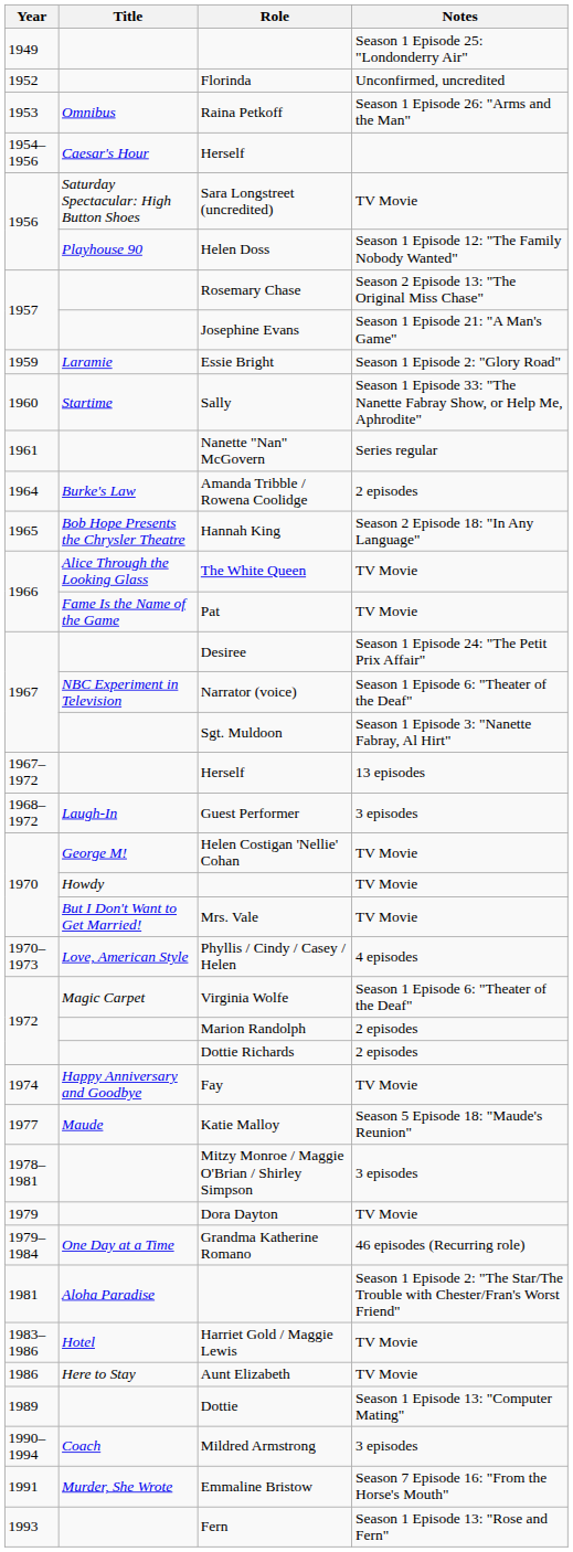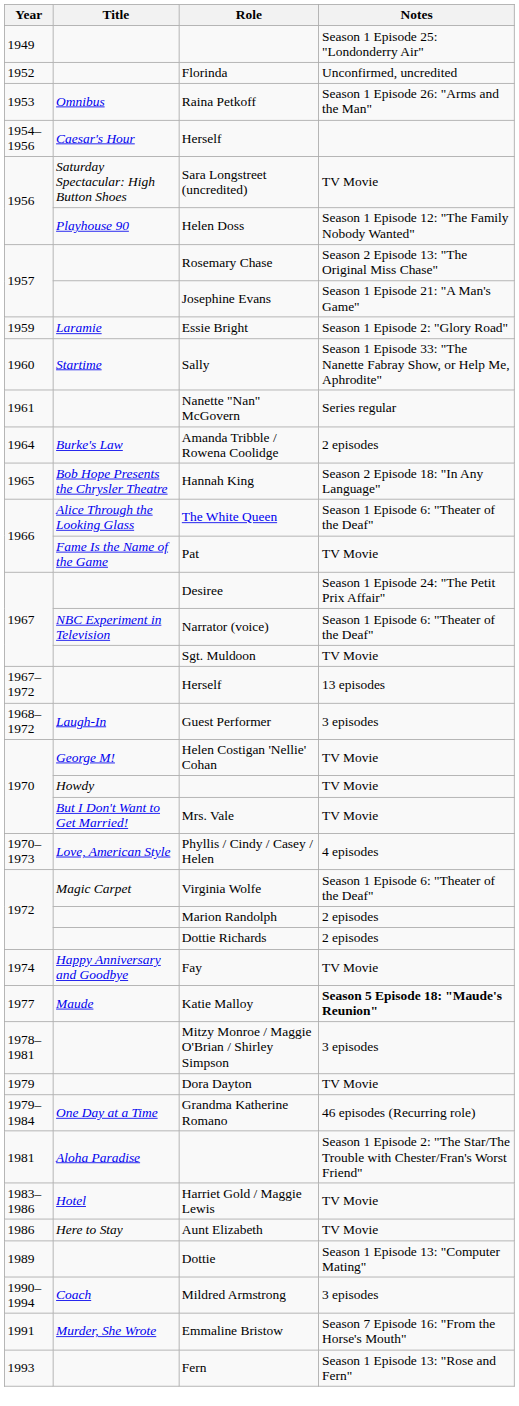 <table class="wikitable sortable">
 <tr>
 <th>Year</th>
 <th>Title</th>
 <th>Role</th>
 <th class="unsortable">Notes</th>
 </tr>
 <tr>
 <td>1949</td>
 <td><em></em></td>
 <td></td>
 <td>Season 1 Episode 25: "Londonderry Air"</td>
 </tr>
 <tr>
 <td>1952</td>
 <td><em></em></td>
 <td>Florinda</td>
 <td>Unconfirmed, uncredited</td>
 </tr>
 <tr>
 <td>1953</td>
 <td><em><a href='#'>Omnibus</a></em></td>
 <td>Raina Petkoff</td>
 <td>Season 1 Episode 26: "Arms and the Man"</td>
 </tr>
 <tr>
 <td>1954–1956</td>
 <td><em><a href='#'>Caesar's Hour</a></em></td>
 <td>Herself</td>
 <td></td>
 </tr>
 <tr>
 <td rowspan=2>1956</td>
 <td><em>Saturday Spectacular: High Button Shoes</em></td>
 <td>Sara Longstreet (uncredited)</td>
 <td>TV Movie</td>
 </tr>
 <tr>
 <td><em><a href='#'>Playhouse 90</a></em></td>
 <td>Helen Doss</td>
 <td>Season 1 Episode 12: "The Family Nobody Wanted"</td>
 </tr>
 <tr>
 <td rowspan=2>1957</td>
 <td><em></em></td>
 <td>Rosemary Chase</td>
 <td>Season 2 Episode 13: "The Original Miss Chase"</td>
 </tr>
 <tr>
 <td><em></em></td>
 <td>Josephine Evans</td>
 <td>Season 1 Episode 21: "A Man's Game"</td>
 </tr>
 <tr>
 <td>1959</td>
 <td><em><a href='#'>Laramie</a></em></td>
 <td>Essie Bright</td>
 <td>Season 1 Episode 2: "Glory Road"</td>
 </tr>
 <tr>
 <td>1960</td>
 <td><em><a href='#'>Startime</a></em></td>
 <td>Sally</td>
 <td>Season 1 Episode 33: "The Nanette Fabray Show, or Help Me, Aphrodite"</td>
 </tr>
 <tr>
 <td>1961</td>
 <td><em></em></td>
 <td>Nanette "Nan" McGovern</td>
 <td>Series regular</td>
 </tr>
 <tr>
 <td>1964</td>
 <td><em><a href='#'>Burke's Law</a></em></td>
 <td>Amanda Tribble / Rowena Coolidge</td>
 <td>2 episodes</td>
 </tr>
 <tr>
 <td>1965</td>
 <td><em><a href='#'>Bob Hope Presents the Chrysler Theatre</a></em></td>
 <td>Hannah King</td>
 <td>Season 2 Episode 18: "In Any Language"</td>
 </tr>
 <tr>
 <td rowspan=2>1966</td>
 <td><em><a href='#'>Alice Through the Looking Glass</a></em></td>
 <td><a href='#'>The White Queen</a></td>
-<td>TV Movie</td>
+<td>Season 1 Episode 6: "Theater of the Deaf"</td>
 </tr>
 <tr>
 <td><em><a href='#'>Fame Is the Name of the Game</a></em></td>
 <td>Pat</td>
 <td>TV Movie</td>
 </tr>
 <tr>
 <td rowspan=3>1967</td>
 <td><em></em></td>
 <td>Desiree</td>
 <td>Season 1 Episode 24: "The Petit Prix Affair"</td>
 </tr>
 <tr>
 <td><em><a href='#'>NBC Experiment in Television</a></em></td>
 <td>Narrator (voice)</td>
 <td>Season 1 Episode 6: "Theater of the Deaf"</td>
 </tr>
 <tr>
 <td><em></em></td>
 <td>Sgt. Muldoon</td>
-<td>Season 1 Episode 3: "Nanette Fabray, Al Hirt"</td>
+<td>TV Movie</td>
 </tr>
 <tr>
 <td>1967–1972</td>
 <td><em></em></td>
 <td>Herself</td>
 <td>13 episodes</td>
 </tr>
 <tr>
 <td>1968–1972</td>
 <td><em><a href='#'>Laugh-In</a></em></td>
 <td>Guest Performer</td>
 <td>3 episodes</td>
 </tr>
 <tr>
 <td rowspan=3>1970</td>
 <td><em><a href='#'>George M!</a></em></td>
 <td>Helen Costigan 'Nellie' Cohan</td>
 <td>TV Movie</td>
 </tr>
 <tr>
 <td><em>Howdy</em></td>
 <td></td>
 <td>TV Movie</td>
 </tr>
 <tr>
 <td><em><a href='#'>But I Don't Want to Get Married!</a></em></td>
 <td>Mrs. Vale</td>
 <td>TV Movie</td>
 </tr>
 <tr>
 <td>1970–1973</td>
 <td><em><a href='#'>Love, American Style</a></em></td>
 <td>Phyllis / Cindy / Casey / Helen</td>
 <td>4 episodes</td>
 </tr>
 <tr>
 <td rowspan=3>1972</td>
 <td><em>Magic Carpet</em></td>
 <td>Virginia Wolfe</td>
 <td>Season 1 Episode 6: "Theater of the Deaf"</td>
 </tr>
 <tr>
 <td><em></em></td>
 <td>Marion Randolph</td>
 <td>2 episodes</td>
 </tr>
 <tr>
 <td><em></em></td>
 <td>Dottie Richards</td>
 <td>2 episodes</td>
 </tr>
 <tr>
 <td>1974</td>
 <td><em><a href='#'>Happy Anniversary and Goodbye</a></em></td>
 <td>Fay</td>
 <td>TV Movie</td>
 </tr>
 <tr>
 <td>1977</td>
 <td><em><a href='#'>Maude</a></em></td>
 <td>Katie Malloy</td>
-<td>Season 5 Episode 18: "Maude's Reunion"</td>
+<td><strong>Season 5 Episode 18: "Maude's Reunion"</strong></td>
 </tr>
 <tr>
 <td>1978–1981</td>
 <td><em></em></td>
 <td>Mitzy Monroe / Maggie O'Brian / Shirley Simpson</td>
 <td>3 episodes</td>
 </tr>
 <tr>
 <td>1979</td>
 <td><em></em></td>
 <td>Dora Dayton</td>
 <td>TV Movie</td>
 </tr>
 <tr>
 <td>1979–1984</td>
 <td><em><a href='#'>One Day at a Time</a></em></td>
 <td>Grandma Katherine Romano</td>
 <td>46 episodes (Recurring role)</td>
 </tr>
 <tr>
 <td>1981</td>
 <td><em><a href='#'>Aloha Paradise</a></em></td>
 <td></td>
 <td>Season 1 Episode 2: "The Star/The Trouble with Chester/Fran's Worst Friend"</td>
 </tr>
 <tr>
 <td>1983–1986</td>
 <td><em><a href='#'>Hotel</a></em></td>
 <td>Harriet Gold / Maggie Lewis</td>
 <td>TV Movie</td>
 </tr>
 <tr>
 <td>1986</td>
 <td><em>Here to Stay</em></td>
 <td>Aunt Elizabeth</td>
 <td>TV Movie</td>
 </tr>
 <tr>
 <td>1989</td>
 <td><em></em></td>
 <td>Dottie</td>
 <td>Season 1 Episode 13: "Computer Mating"</td>
 </tr>
 <tr>
 <td>1990–1994</td>
 <td><em><a href='#'>Coach</a></em></td>
 <td>Mildred Armstrong</td>
 <td>3 episodes</td>
 </tr>
 <tr>
 <td>1991</td>
 <td><em><a href='#'>Murder, She Wrote</a></em></td>
 <td>Emmaline Bristow</td>
 <td>Season 7 Episode 16: "From the Horse's Mouth"</td>
 </tr>
 <tr>
 <td>1993</td>
 <td><em></em></td>
 <td>Fern</td>
 <td>Season 1 Episode 13: "Rose and Fern"</td>
 </tr>
 </table>
